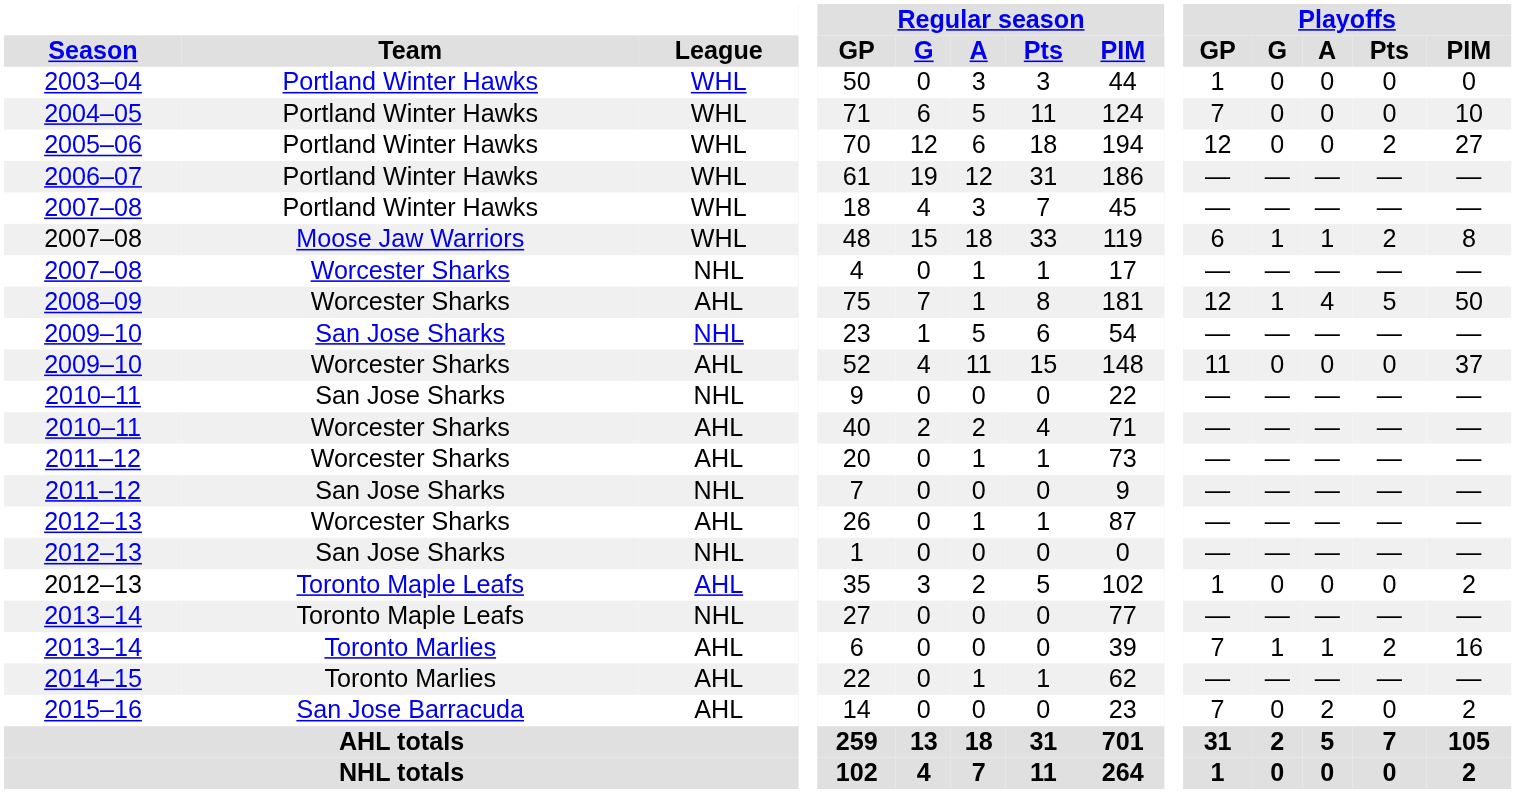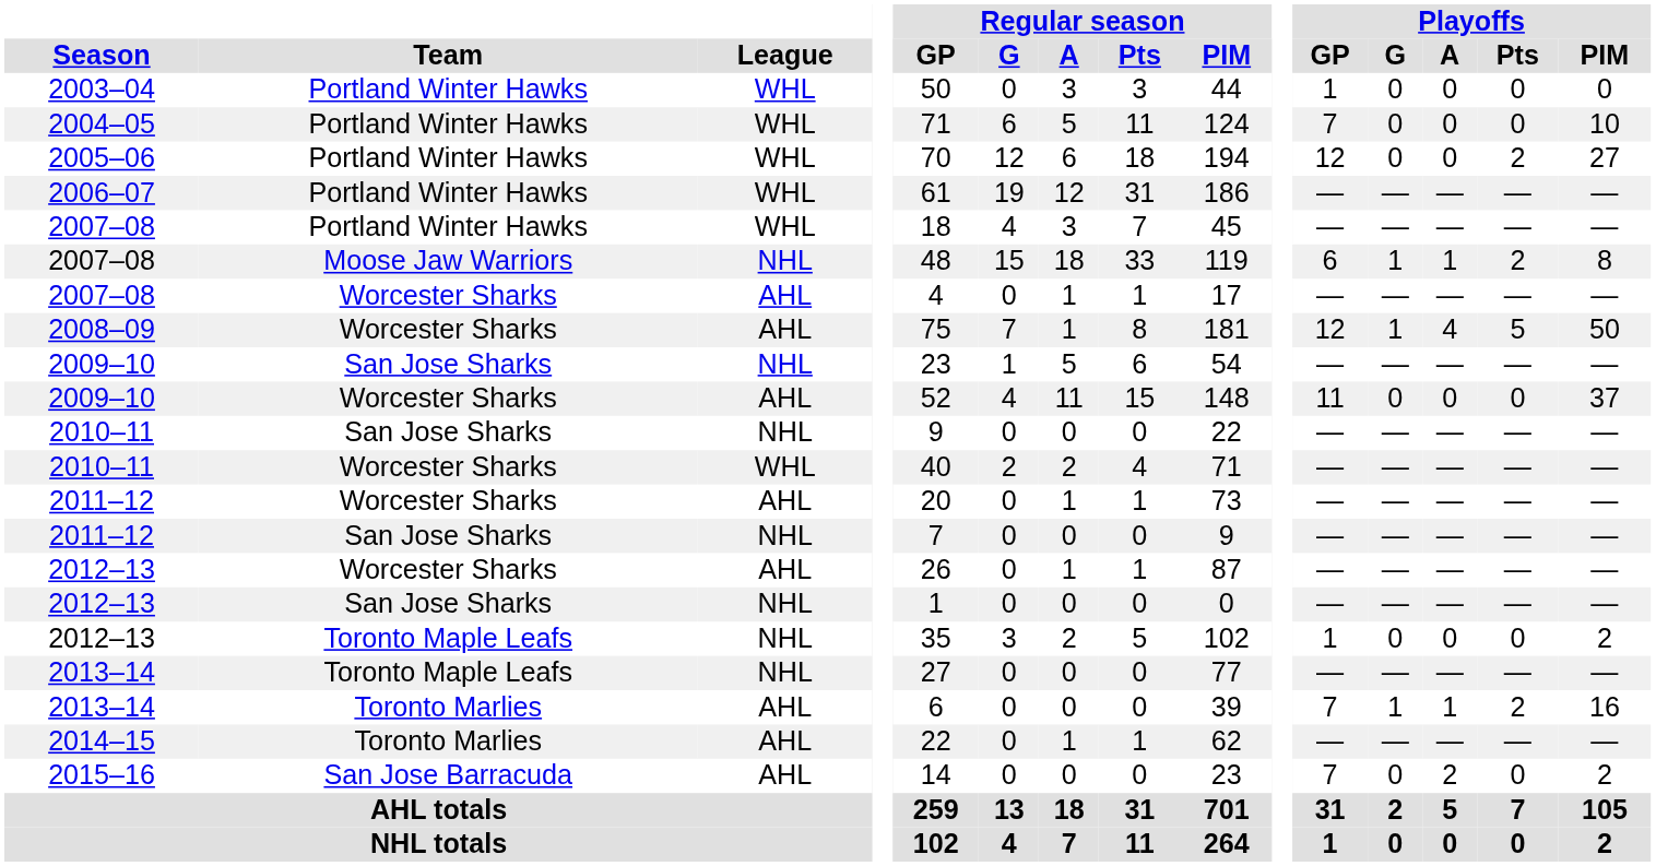 <table border="0" cellpadding="1" cellspacing="0" style="text-align:center; width:60em">
 <tr bgcolor="#e0e0e0">
 <th colspan="3" bgcolor="#ffffff"> </th>
 <th rowspan="99" bgcolor="#ffffff"> </th>
 <th colspan="5"><a href='#'>Regular season</a></th>
 <th rowspan="99" bgcolor="#ffffff"> </th>
 <th colspan="5"><a href='#'>Playoffs</a></th>
 </tr>
 <tr bgcolor="#e0e0e0">
 <th><a href='#'>Season</a></th>
 <th>Team</th>
 <th>League</th>
 <th>GP</th>
 <th><a href='#'>G</a></th>
 <th><a href='#'>A</a></th>
 <th><a href='#'>Pts</a></th>
 <th><a href='#'>PIM</a></th>
 <th>GP</th>
 <th>G</th>
 <th>A</th>
 <th>Pts</th>
 <th>PIM</th>
 </tr>
 <tr>
 <td><a href='#'>2003–04</a></td>
 <td><a href='#'>Portland Winter Hawks</a></td>
 <td><a href='#'>WHL</a></td>
 <td>50</td>
 <td>0</td>
 <td>3</td>
 <td>3</td>
 <td>44</td>
 <td>1</td>
 <td>0</td>
 <td>0</td>
 <td>0</td>
 <td>0</td>
 </tr>
 <tr bgcolor="#f0f0f0">
 <td><a href='#'>2004–05</a></td>
 <td>Portland Winter Hawks</td>
 <td>WHL</td>
 <td>71</td>
 <td>6</td>
 <td>5</td>
 <td>11</td>
 <td>124</td>
 <td>7</td>
 <td>0</td>
 <td>0</td>
 <td>0</td>
 <td>10</td>
 </tr>
 <tr>
 <td><a href='#'>2005–06</a></td>
 <td>Portland Winter Hawks</td>
 <td>WHL</td>
 <td>70</td>
 <td>12</td>
 <td>6</td>
 <td>18</td>
 <td>194</td>
 <td>12</td>
 <td>0</td>
 <td>0</td>
 <td>2</td>
 <td>27</td>
 </tr>
 <tr bgcolor="#f0f0f0">
 <td><a href='#'>2006–07</a></td>
 <td>Portland Winter Hawks</td>
 <td>WHL</td>
 <td>61</td>
 <td>19</td>
 <td>12</td>
 <td>31</td>
 <td>186</td>
 <td>—</td>
 <td>—</td>
 <td>—</td>
 <td>—</td>
 <td>—</td>
 </tr>
 <tr>
 <td><a href='#'>2007–08</a></td>
 <td>Portland Winter Hawks</td>
 <td>WHL</td>
 <td>18</td>
 <td>4</td>
 <td>3</td>
 <td>7</td>
 <td>45</td>
 <td>—</td>
 <td>—</td>
 <td>—</td>
 <td>—</td>
 <td>—</td>
 </tr>
 <tr bgcolor="#f0f0f0">
 <td>2007–08</td>
 <td><a href='#'>Moose Jaw Warriors</a></td>
-<td>WHL</td>
+<td><a href='#'>NHL</a></td>
 <td>48</td>
 <td>15</td>
 <td>18</td>
 <td>33</td>
 <td>119</td>
 <td>6</td>
 <td>1</td>
 <td>1</td>
 <td>2</td>
 <td>8</td>
 </tr>
 <tr>
 <td><a href='#'>2007–08</a></td>
 <td><a href='#'>Worcester Sharks</a></td>
-<td>NHL</td>
+<td><a href='#'>AHL</a></td>
 <td>4</td>
 <td>0</td>
 <td>1</td>
 <td>1</td>
 <td>17</td>
 <td>—</td>
 <td>—</td>
 <td>—</td>
 <td>—</td>
 <td>—</td>
 </tr>
 <tr bgcolor="#f0f0f0">
 <td><a href='#'>2008–09</a></td>
 <td>Worcester Sharks</td>
 <td>AHL</td>
 <td>75</td>
 <td>7</td>
 <td>1</td>
 <td>8</td>
 <td>181</td>
 <td>12</td>
 <td>1</td>
 <td>4</td>
 <td>5</td>
 <td>50</td>
 </tr>
 <tr>
 <td><a href='#'>2009–10</a></td>
 <td><a href='#'>San Jose Sharks</a></td>
 <td><a href='#'>NHL</a></td>
 <td>23</td>
 <td>1</td>
 <td>5</td>
 <td>6</td>
 <td>54</td>
 <td>—</td>
 <td>—</td>
 <td>—</td>
 <td>—</td>
 <td>—</td>
 </tr>
 <tr bgcolor="#f0f0f0">
 <td><a href='#'>2009–10</a></td>
 <td>Worcester Sharks</td>
 <td>AHL</td>
 <td>52</td>
 <td>4</td>
 <td>11</td>
 <td>15</td>
 <td>148</td>
 <td>11</td>
 <td>0</td>
 <td>0</td>
 <td>0</td>
 <td>37</td>
 </tr>
 <tr>
 <td><a href='#'>2010–11</a></td>
 <td>San Jose Sharks</td>
 <td>NHL</td>
 <td>9</td>
 <td>0</td>
 <td>0</td>
 <td>0</td>
 <td>22</td>
 <td>—</td>
 <td>—</td>
 <td>—</td>
 <td>—</td>
 <td>—</td>
 </tr>
 <tr bgcolor="#f0f0f0">
 <td><a href='#'>2010–11</a></td>
 <td>Worcester Sharks</td>
-<td>AHL</td>
+<td>WHL</td>
 <td>40</td>
 <td>2</td>
 <td>2</td>
 <td>4</td>
 <td>71</td>
 <td>—</td>
 <td>—</td>
 <td>—</td>
 <td>—</td>
 <td>—</td>
 </tr>
 <tr>
 <td><a href='#'>2011–12</a></td>
 <td>Worcester Sharks</td>
 <td>AHL</td>
 <td>20</td>
 <td>0</td>
 <td>1</td>
 <td>1</td>
 <td>73</td>
 <td>—</td>
 <td>—</td>
 <td>—</td>
 <td>—</td>
 <td>—</td>
 </tr>
 <tr bgcolor="#f0f0f0">
 <td><a href='#'>2011–12</a></td>
 <td>San Jose Sharks</td>
 <td>NHL</td>
 <td>7</td>
 <td>0</td>
 <td>0</td>
 <td>0</td>
 <td>9</td>
 <td>—</td>
 <td>—</td>
 <td>—</td>
 <td>—</td>
 <td>—</td>
 </tr>
 <tr>
 <td><a href='#'>2012–13</a></td>
 <td>Worcester Sharks</td>
 <td>AHL</td>
 <td>26</td>
 <td>0</td>
 <td>1</td>
 <td>1</td>
 <td>87</td>
 <td>—</td>
 <td>—</td>
 <td>—</td>
 <td>—</td>
 <td>—</td>
 </tr>
 <tr bgcolor="#f0f0f0">
 <td><a href='#'>2012–13</a></td>
 <td>San Jose Sharks</td>
 <td>NHL</td>
 <td>1</td>
 <td>0</td>
 <td>0</td>
 <td>0</td>
 <td>0</td>
 <td>—</td>
 <td>—</td>
 <td>—</td>
 <td>—</td>
 <td>—</td>
 </tr>
 <tr>
 <td>2012–13</td>
 <td><a href='#'>Toronto Maple Leafs</a></td>
-<td><a href='#'>AHL</a></td>
+<td>NHL</td>
 <td>35</td>
 <td>3</td>
 <td>2</td>
 <td>5</td>
 <td>102</td>
 <td>1</td>
 <td>0</td>
 <td>0</td>
 <td>0</td>
 <td>2</td>
 </tr>
 <tr bgcolor="#f0f0f0">
 <td><a href='#'>2013–14</a></td>
 <td>Toronto Maple Leafs</td>
 <td>NHL</td>
 <td>27</td>
 <td>0</td>
 <td>0</td>
 <td>0</td>
 <td>77</td>
 <td>—</td>
 <td>—</td>
 <td>—</td>
 <td>—</td>
 <td>—</td>
 </tr>
 <tr>
 <td><a href='#'>2013–14</a></td>
 <td><a href='#'>Toronto Marlies</a></td>
 <td>AHL</td>
 <td>6</td>
 <td>0</td>
 <td>0</td>
 <td>0</td>
 <td>39</td>
 <td>7</td>
 <td>1</td>
 <td>1</td>
 <td>2</td>
 <td>16</td>
 </tr>
 <tr bgcolor="#f0f0f0">
 <td><a href='#'>2014–15</a></td>
 <td>Toronto Marlies</td>
 <td>AHL</td>
 <td>22</td>
 <td>0</td>
 <td>1</td>
 <td>1</td>
 <td>62</td>
 <td>—</td>
 <td>—</td>
 <td>—</td>
 <td>—</td>
 <td>—</td>
 </tr>
 <tr>
 <td><a href='#'>2015–16</a></td>
 <td><a href='#'>San Jose Barracuda</a></td>
 <td>AHL</td>
 <td>14</td>
 <td>0</td>
 <td>0</td>
 <td>0</td>
 <td>23</td>
 <td>7</td>
 <td>0</td>
 <td>2</td>
 <td>0</td>
 <td>2</td>
 </tr>
 <tr bgcolor="#e0e0e0">
 <th colspan="3">AHL totals</th>
 <th>259</th>
 <th>13</th>
 <th>18</th>
 <th>31</th>
 <th>701</th>
 <th>31</th>
 <th>2</th>
 <th>5</th>
 <th>7</th>
 <th>105</th>
 </tr>
 <tr bgcolor="#e0e0e0">
 <th colspan="3">NHL totals</th>
 <th>102</th>
 <th>4</th>
 <th>7</th>
 <th>11</th>
 <th>264</th>
 <th>1</th>
 <th>0</th>
 <th>0</th>
 <th>0</th>
 <th>2</th>
 </tr>
 </table>
